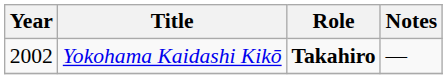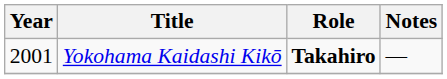 <table class="wikitable sortable">
 <tr>
 <th>Year</th>
 <th>Title</th>
 <th>Role</th>
 <th class="unsortable">Notes</th>
 </tr>
 <tr>
-<td>2002</td>
+<td>2001</td>
 <td><em><a href='#'>Yokohama Kaidashi Kikō</a></em></td>
 <td><strong>Takahiro</strong></td>
 <td>—</td>
 </tr>
 <tr>
 </tr>
 </table>
